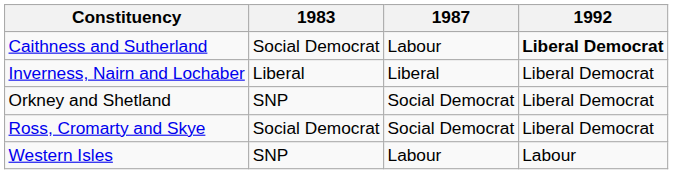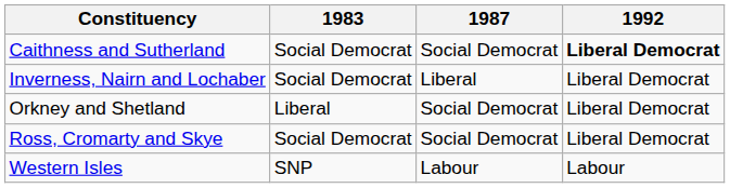 <table class="wikitable">
 <tr>
 <th>Constituency</th>
 <th>1983</th>
 <th>1987</th>
 <th>1992</th>
 </tr>
 <tr>
 <td><a href='#'>Caithness and Sutherland</a></td>
 <td bgcolor=>Social Democrat</td>
-<td bgcolor=>Labour</td>
+<td bgcolor=>Social Democrat</td>
 <td bgcolor=><strong>Liberal Democrat</strong></td>
 </tr>
 <tr>
 <td><a href='#'>Inverness, Nairn and Lochaber</a></td>
-<td bgcolor=>Liberal</td>
+<td bgcolor=>Social Democrat</td>
 <td bgcolor=>Liberal</td>
 <td bgcolor=>Liberal Democrat</td>
 </tr>
 <tr>
 <td>Orkney and Shetland</td>
-<td bgcolor=>SNP</td>
+<td bgcolor=>Liberal</td>
 <td bgcolor=>Social Democrat</td>
 <td bgcolor=>Liberal Democrat</td>
 </tr>
 <tr>
 <td><a href='#'>Ross, Cromarty and Skye</a></td>
 <td bgcolor=>Social Democrat</td>
 <td bgcolor=>Social Democrat</td>
 <td bgcolor=>Liberal Democrat</td>
 </tr>
 <tr>
 <td><a href='#'>Western Isles</a></td>
 <td bgcolor=>SNP</td>
 <td bgcolor=>Labour</td>
 <td bgcolor=>Labour</td>
 </tr>
 </table>
